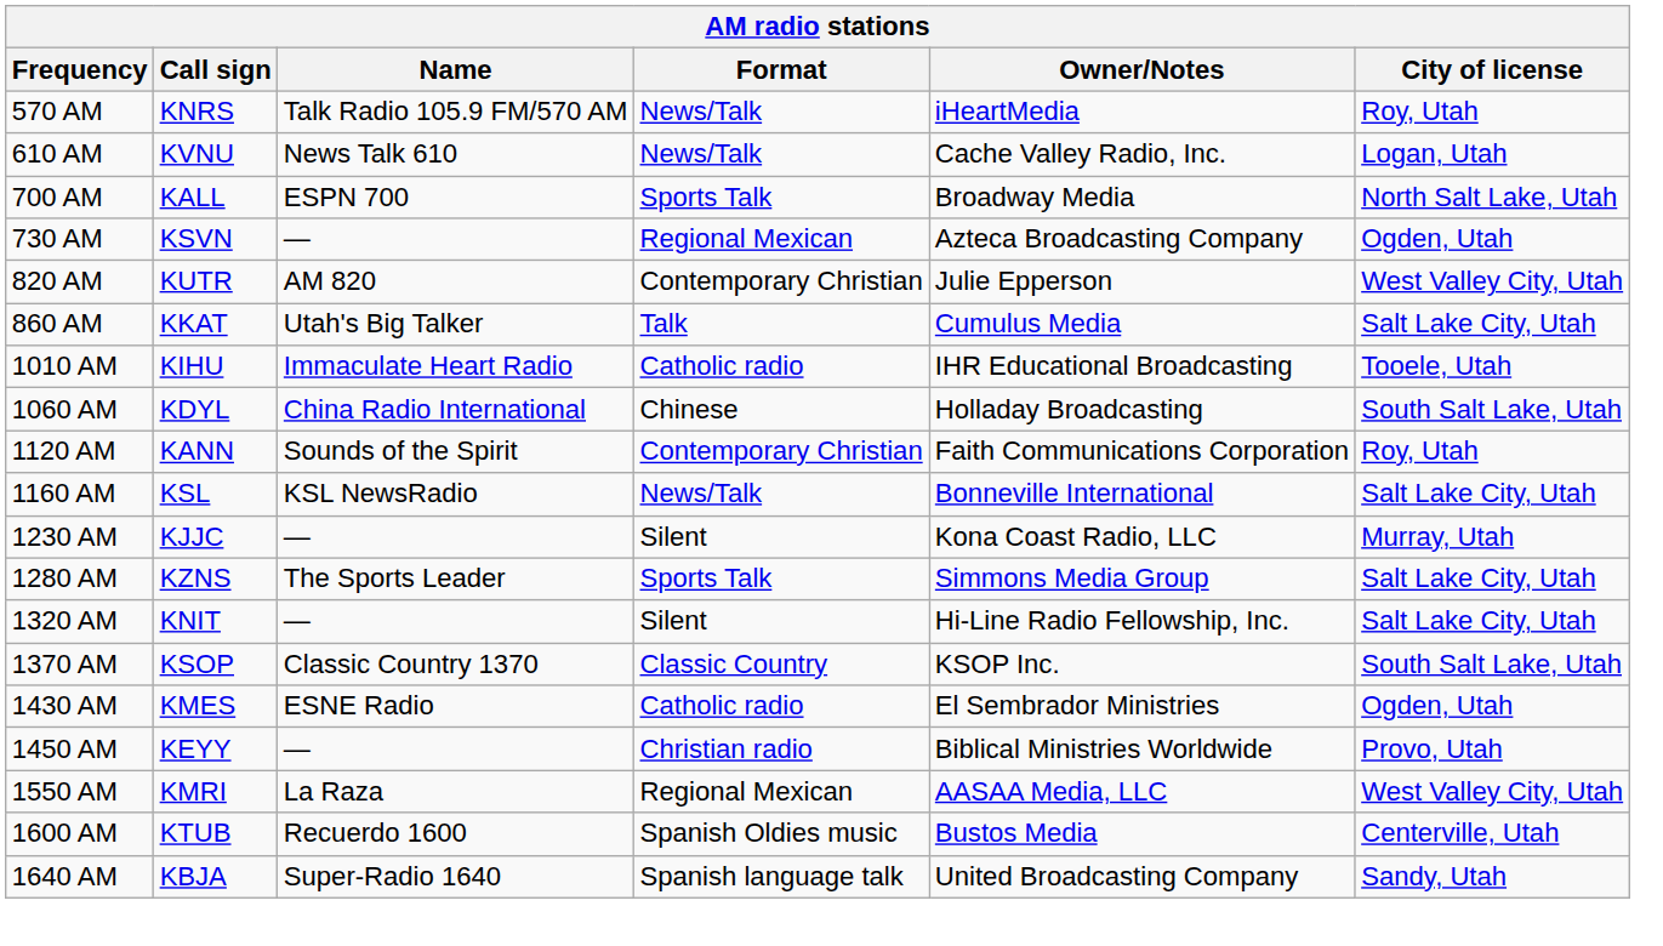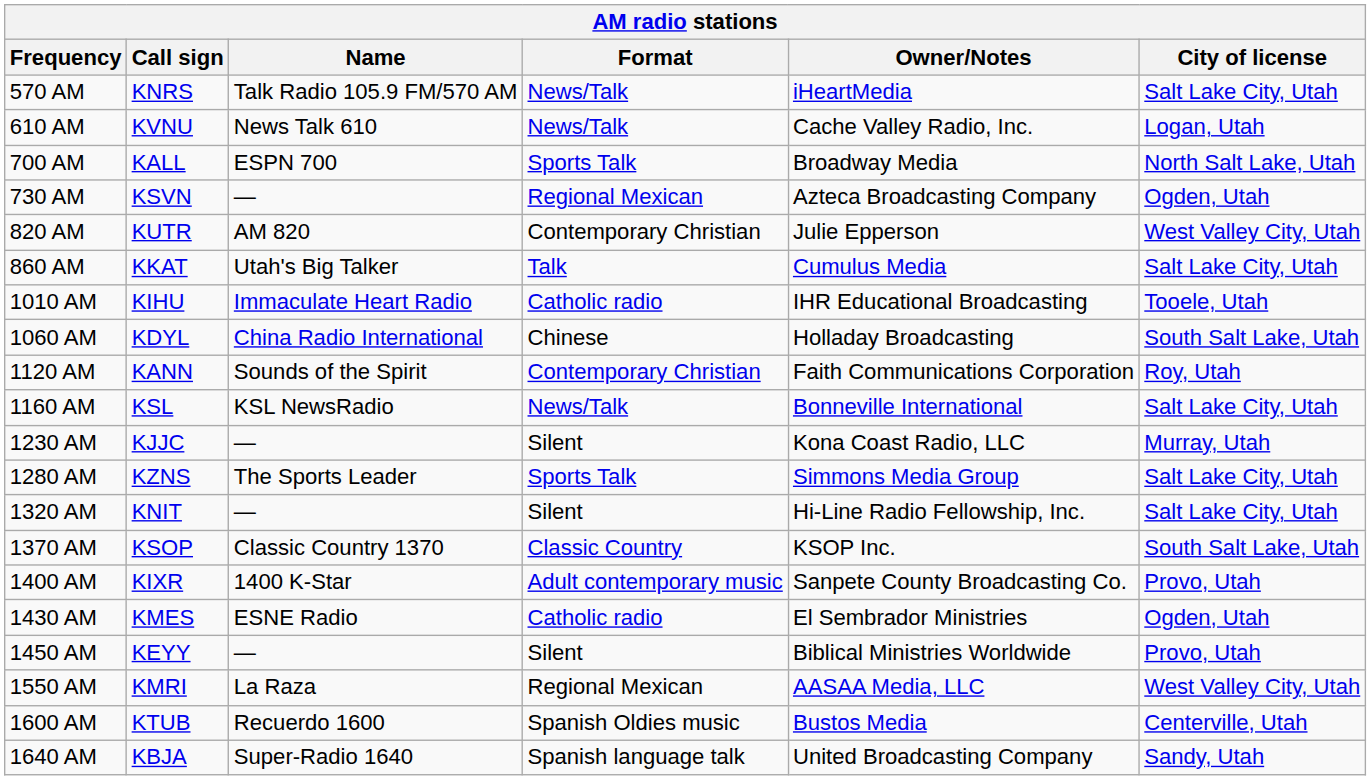 <table class="wikitable">
 <tr>
 <th align="center" colspan=6><a href='#'>AM radio</a> stations</th>
 </tr>
 <tr>
 <th>Frequency</th>
 <th>Call sign</th>
 <th>Name</th>
 <th>Format</th>
 <th>Owner/Notes</th>
 <th>City of license</th>
 </tr>
 <tr>
 <td>570 AM</td>
 <td><a href='#'>KNRS</a></td>
 <td>Talk Radio 105.9 FM/570 AM</td>
 <td><a href='#'>News/Talk</a></td>
 <td><a href='#'>iHeartMedia</a></td>
-<td><a href='#'>Roy, Utah</a></td>
+<td><a href='#'>Salt Lake City, Utah</a></td>
 </tr>
 <tr>
 <td>610 AM</td>
 <td><a href='#'>KVNU</a></td>
 <td>News Talk 610</td>
 <td><a href='#'>News/Talk</a></td>
 <td>Cache Valley Radio, Inc.</td>
 <td><a href='#'>Logan, Utah</a></td>
 </tr>
 <tr>
 <td>700 AM</td>
 <td><a href='#'>KALL</a></td>
 <td>ESPN 700</td>
 <td><a href='#'>Sports Talk</a></td>
 <td>Broadway Media</td>
 <td><a href='#'>North Salt Lake, Utah</a></td>
 </tr>
 <tr>
 <td>730 AM</td>
 <td><a href='#'>KSVN</a></td>
 <td>—</td>
 <td><a href='#'>Regional Mexican</a></td>
 <td>Azteca Broadcasting Company</td>
 <td><a href='#'>Ogden, Utah</a></td>
 </tr>
 <tr>
 <td>820 AM</td>
 <td><a href='#'>KUTR</a></td>
 <td>AM 820</td>
 <td>Contemporary Christian</td>
 <td>Julie Epperson</td>
 <td><a href='#'>West Valley City, Utah</a></td>
 </tr>
 <tr>
 <td>860 AM</td>
 <td><a href='#'>KKAT</a></td>
 <td>Utah's Big Talker</td>
 <td><a href='#'>Talk</a></td>
 <td><a href='#'>Cumulus Media</a></td>
 <td><a href='#'>Salt Lake City, Utah</a></td>
 </tr>
 <tr>
 <td>1010 AM</td>
 <td><a href='#'>KIHU</a></td>
 <td><a href='#'>Immaculate Heart Radio</a></td>
 <td><a href='#'>Catholic radio</a></td>
 <td>IHR Educational Broadcasting</td>
 <td><a href='#'>Tooele, Utah</a></td>
 </tr>
 <tr>
 <td>1060 AM</td>
 <td><a href='#'>KDYL</a></td>
 <td><a href='#'>China Radio International</a></td>
 <td>Chinese</td>
 <td>Holladay Broadcasting</td>
 <td><a href='#'>South Salt Lake, Utah</a></td>
 </tr>
 <tr>
 <td>1120 AM</td>
 <td><a href='#'>KANN</a></td>
 <td>Sounds of the Spirit</td>
 <td><a href='#'>Contemporary Christian</a></td>
 <td>Faith Communications Corporation</td>
 <td><a href='#'>Roy, Utah</a></td>
 </tr>
 <tr>
 <td>1160 AM</td>
 <td><a href='#'>KSL</a></td>
 <td>KSL NewsRadio</td>
 <td><a href='#'>News/Talk</a></td>
 <td><a href='#'>Bonneville International</a></td>
 <td —><a href='#'>Salt Lake City, Utah</a></td>
 </tr>
 <tr>
 <td>1230 AM</td>
 <td><a href='#'>KJJC</a></td>
 <td>—</td>
 <td>Silent</td>
 <td>Kona Coast Radio, LLC</td>
 <td><a href='#'>Murray, Utah</a></td>
 </tr>
 <tr>
 <td>1280 AM</td>
 <td><a href='#'>KZNS</a></td>
 <td>The Sports Leader</td>
 <td><a href='#'>Sports Talk</a></td>
 <td><a href='#'>Simmons Media Group</a></td>
 <td><a href='#'>Salt Lake City, Utah</a></td>
 </tr>
 <tr>
 <td>1320 AM</td>
 <td><a href='#'>KNIT</a></td>
 <td>—</td>
 <td>Silent</td>
 <td>Hi-Line Radio Fellowship, Inc.</td>
 <td><a href='#'>Salt Lake City, Utah</a></td>
 </tr>
 <tr>
 <td>1370 AM</td>
 <td><a href='#'>KSOP</a></td>
 <td>Classic Country 1370</td>
 <td><a href='#'>Classic Country</a></td>
 <td>KSOP Inc.</td>
 <td><a href='#'>South Salt Lake, Utah</a></td>
 </tr>
 <tr>
+<td>1400 AM</td>
+<td><a href='#'>KIXR</a></td>
+<td>1400 K-Star</td>
+<td><a href='#'>Adult contemporary music</a></td>
+<td>Sanpete County Broadcasting Co.</td>
+<td><a href='#'>Provo, Utah</a></td>
+</tr>
+<tr>
 <td>1430 AM</td>
 <td><a href='#'>KMES</a></td>
 <td>ESNE Radio</td>
 <td><a href='#'>Catholic radio</a></td>
 <td>El Sembrador Ministries</td>
 <td><a href='#'>Ogden, Utah</a></td>
 </tr>
 <tr>
 <td>1450 AM</td>
 <td><a href='#'>KEYY</a></td>
 <td>—</td>
-<td><a href='#'>Christian radio</a></td>
+<td>Silent</td>
 <td>Biblical Ministries Worldwide</td>
 <td><a href='#'>Provo, Utah</a></td>
 </tr>
 <tr>
 <td>1550 AM</td>
 <td><a href='#'>KMRI</a></td>
 <td>La Raza</td>
 <td>Regional Mexican</td>
 <td><a href='#'>AASAA Media, LLC</a></td>
 <td><a href='#'>West Valley City, Utah</a></td>
 </tr>
 <tr>
 <td>1600 AM</td>
 <td><a href='#'>KTUB</a></td>
 <td>Recuerdo 1600</td>
 <td>Spanish Oldies music</td>
 <td><a href='#'>Bustos Media</a></td>
 <td><a href='#'>Centerville, Utah</a></td>
 </tr>
 <tr>
 <td>1640 AM</td>
 <td><a href='#'>KBJA</a></td>
 <td>Super-Radio 1640</td>
 <td>Spanish language talk</td>
 <td>United Broadcasting Company</td>
 <td><a href='#'>Sandy, Utah</a></td>
 </tr>
 </table>
